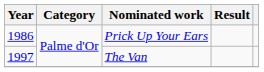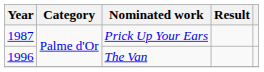 <table class="wikitable">
 <tr>
 <th>Year</th>
 <th>Category</th>
 <th>Nominated work</th>
 <th>Result</th>
 <th></th>
 </tr>
 <tr>
-<td><a href='#'>1986</a></td>
+<td><a href='#'>1987</a></td>
 <td rowspan=2><a href='#'>Palme d'Or</a></td>
 <td><em><a href='#'>Prick Up Your Ears</a></em></td>
 <td></td>
 <td></td>
 </tr>
 <tr>
-<td><a href='#'>1997</a></td>
+<td><a href='#'>1996</a></td>
 <td><em><a href='#'>The Van</a></em></td>
 <td></td>
 <td></td>
 </tr>
 <tr>
 </tr>
 </table>
